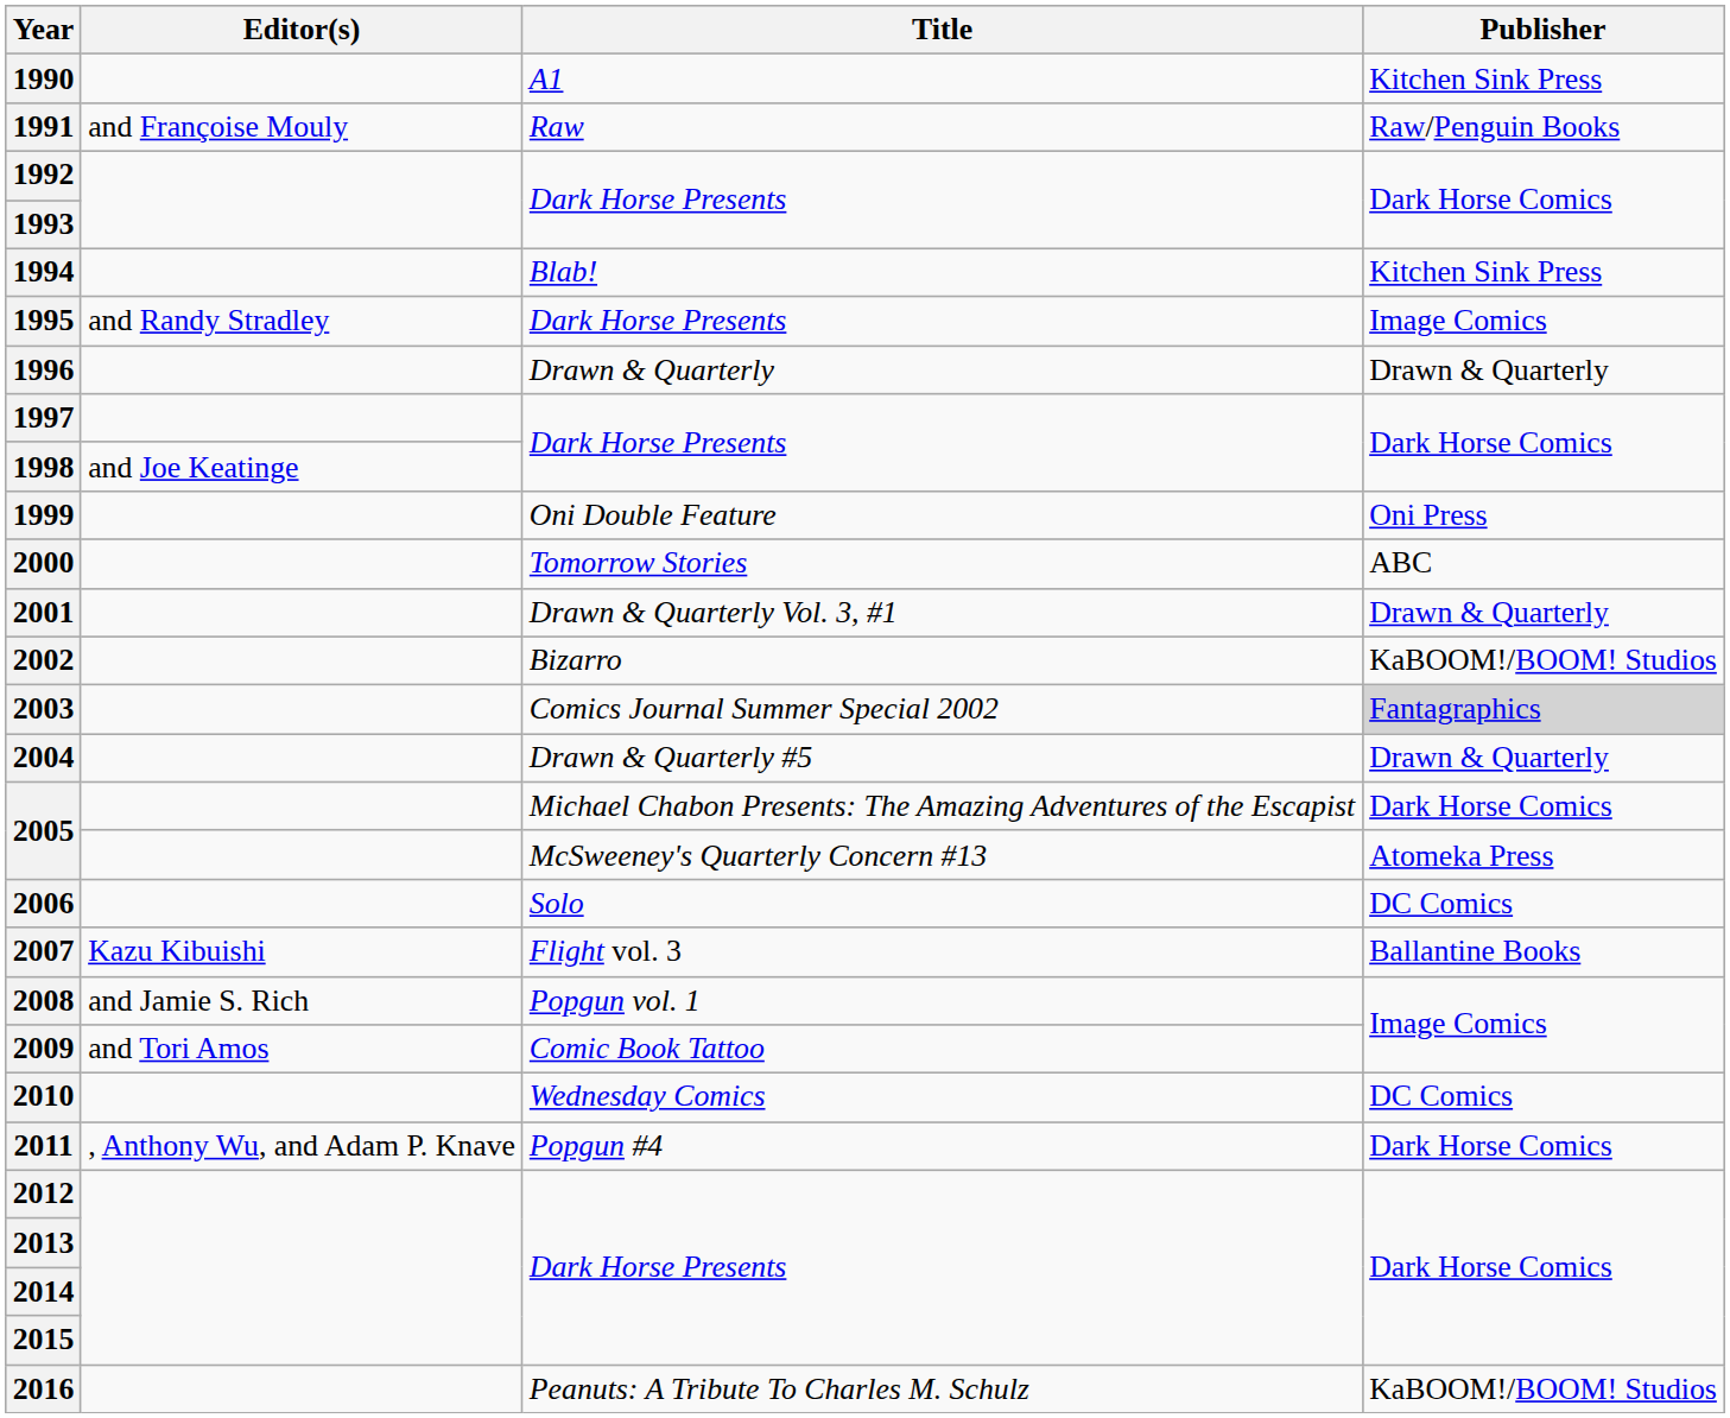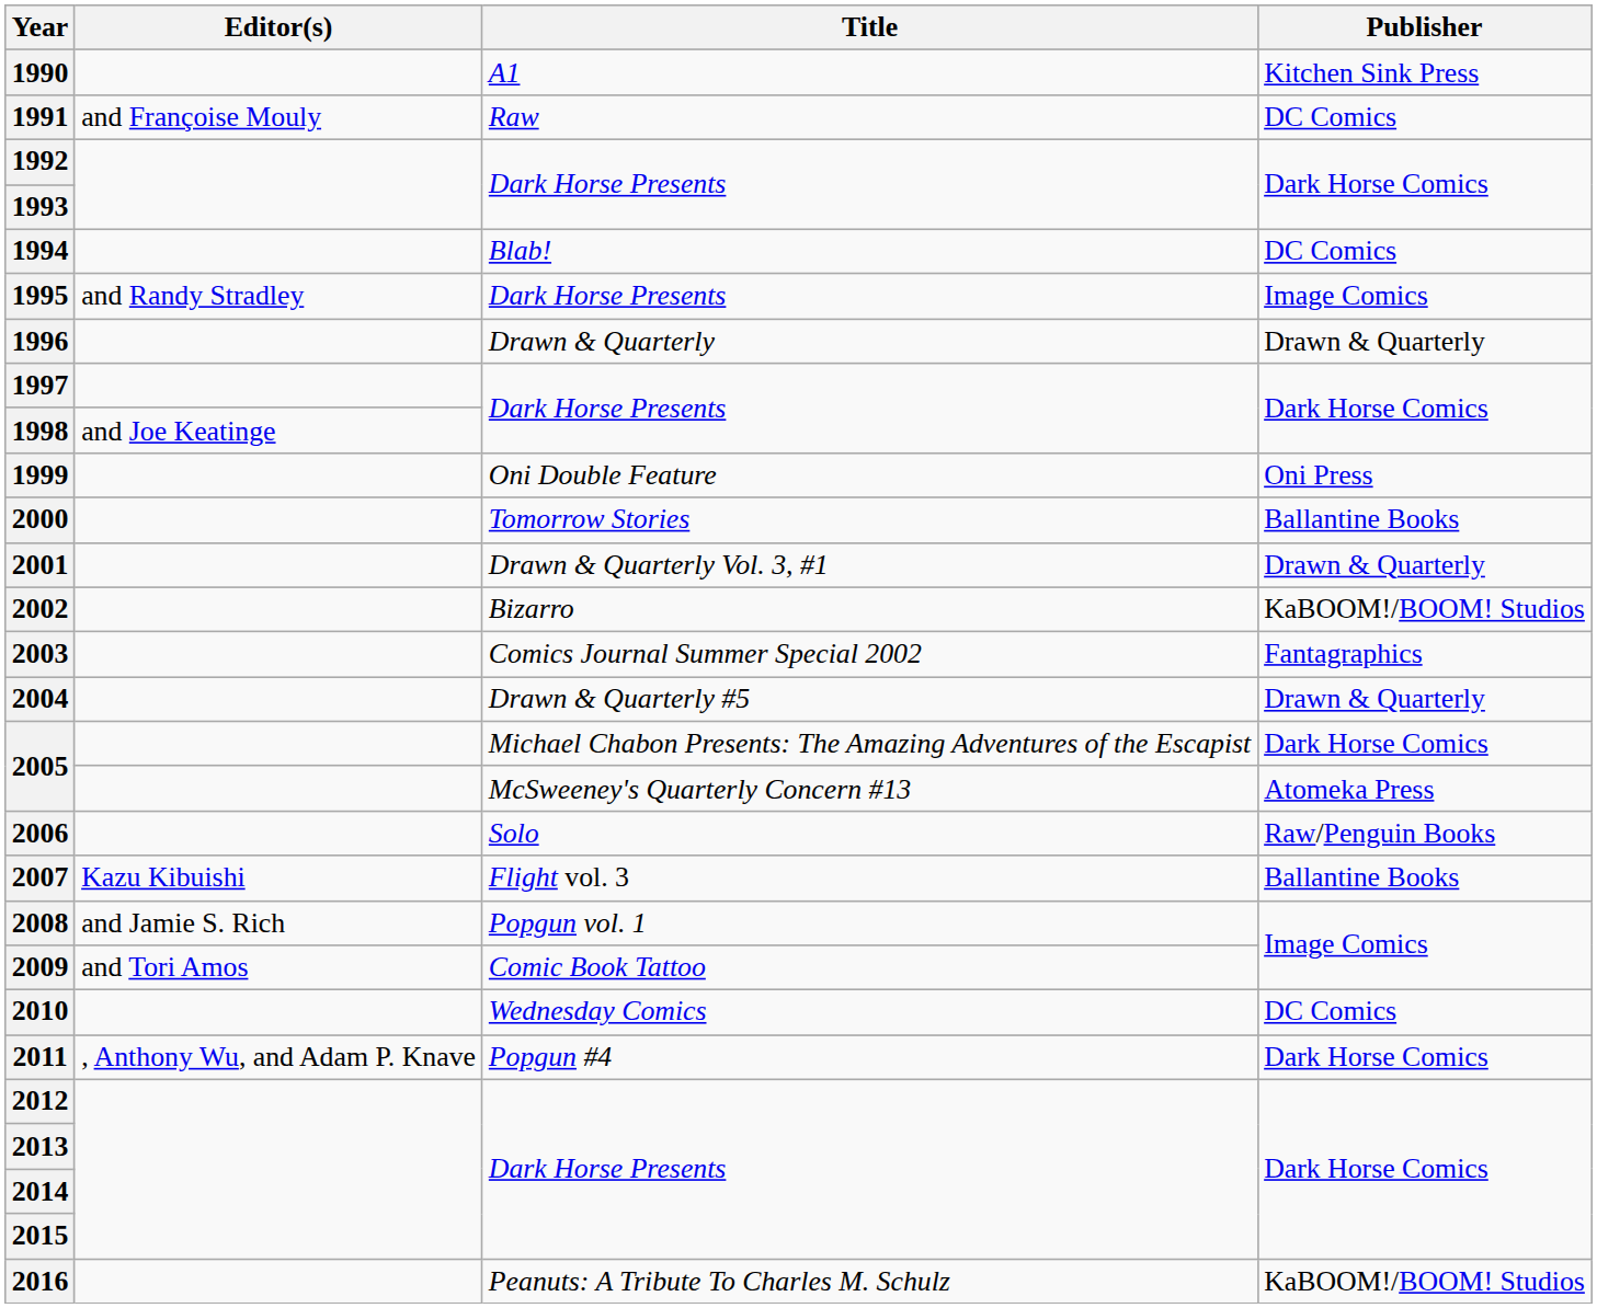 <table class="wikitable sortable mw-collapsible">
 <tr>
 <th>Year</th>
 <th>Editor(s)</th>
 <th>Title</th>
 <th>Publisher</th>
 </tr>
 <tr>
 <th>1990</th>
 <td></td>
 <td><em><a href='#'>A1</a></em></td>
 <td><a href='#'>Kitchen Sink Press</a></td>
 </tr>
 <tr>
 <th>1991</th>
 <td> and <a href='#'>Françoise Mouly</a></td>
 <td><em><a href='#'>Raw</a></em></td>
-<td><a href='#'>Raw</a>/<a href='#'>Penguin Books</a></td>
+<td><a href='#'>DC Comics</a></td>
 </tr>
 <tr>
 <th>1992</th>
 <td rowspan="2"></td>
 <td rowspan="2"><em><a href='#'>Dark Horse Presents</a></em></td>
 <td rowspan="2"><a href='#'>Dark Horse Comics</a></td>
 </tr>
 <tr>
 <th>1993</th>
 </tr>
 <tr>
 <th>1994</th>
 <td></td>
 <td><em><a href='#'>Blab!</a></em></td>
-<td><a href='#'>Kitchen Sink Press</a></td>
+<td><a href='#'>DC Comics</a></td>
 </tr>
 <tr>
 <th>1995</th>
 <td> and <a href='#'>Randy Stradley</a></td>
 <td><em><a href='#'>Dark Horse Presents</a></em></td>
 <td><a href='#'>Image Comics</a></td>
 </tr>
 <tr>
 <th>1996</th>
 <td></td>
 <td><em>Drawn & Quarterly</em></td>
 <td>Drawn & Quarterly</td>
 </tr>
 <tr>
 <th>1997</th>
 <td></td>
 <td rowspan="2"><em><a href='#'>Dark Horse Presents</a></em></td>
 <td rowspan="2"><a href='#'>Dark Horse Comics</a></td>
 </tr>
 <tr>
 <th>1998</th>
 <td> and <a href='#'>Joe Keatinge</a></td>
 </tr>
 <tr>
 <th>1999</th>
 <td></td>
 <td><em>Oni Double Feature</em></td>
 <td><a href='#'>Oni Press</a></td>
 </tr>
 <tr>
 <th>2000</th>
 <td></td>
 <td><em><a href='#'>Tomorrow Stories</a></em></td>
-<td>ABC</td>
+<td><a href='#'>Ballantine Books</a></td>
 </tr>
 <tr>
 <th>2001</th>
 <td></td>
 <td><em>Drawn & Quarterly Vol. 3, #1</em></td>
 <td><a href='#'>Drawn & Quarterly</a></td>
 </tr>
 <tr>
 <th>2002</th>
 <td></td>
 <td><em>Bizarro</em></td>
 <td>KaBOOM!/<a href='#'>BOOM! Studios</a></td>
 </tr>
 <tr>
 <th>2003</th>
 <td></td>
 <td><em>Comics Journal Summer Special 2002</em></td>
-<td style="background: lightgrey;"><a href='#'>Fantagraphics</a></td>
+<td><a href='#'>Fantagraphics</a></td>
 </tr>
 <tr>
 <th>2004</th>
 <td></td>
 <td><em>Drawn & Quarterly #5</em></td>
 <td><a href='#'>Drawn & Quarterly</a></td>
 </tr>
 <tr>
 <th rowspan="2">2005</th>
 <td></td>
 <td><em>Michael Chabon Presents: The Amazing Adventures of the Escapist</em></td>
 <td><a href='#'>Dark Horse Comics</a></td>
 </tr>
 <tr>
 <td></td>
 <td><em>McSweeney's Quarterly Concern #13</em></td>
 <td><a href='#'>Atomeka Press</a></td>
 </tr>
 <tr>
 <th>2006</th>
 <td></td>
 <td><em><a href='#'>Solo</a></em></td>
-<td><a href='#'>DC Comics</a></td>
+<td><a href='#'>Raw</a>/<a href='#'>Penguin Books</a></td>
 </tr>
 <tr>
 <th>2007</th>
 <td><a href='#'>Kazu Kibuishi</a></td>
 <td><em><a href='#'>Flight</a></em> vol. 3</td>
 <td><a href='#'>Ballantine Books</a></td>
 </tr>
 <tr>
 <th>2008</th>
 <td> and Jamie S. Rich</td>
 <td><em><a href='#'>Popgun</a> vol. 1</em></td>
 <td rowspan="2"><a href='#'>Image Comics</a></td>
 </tr>
 <tr>
 <th>2009</th>
 <td> and <a href='#'>Tori Amos</a></td>
 <td><em><a href='#'>Comic Book Tattoo</a></em></td>
 </tr>
 <tr>
 <th>2010</th>
 <td></td>
 <td><em><a href='#'>Wednesday Comics</a></em></td>
 <td><a href='#'>DC Comics</a></td>
 </tr>
 <tr>
 <th>2011</th>
 <td>, <a href='#'>Anthony Wu</a>, and Adam P. Knave</td>
 <td><em><a href='#'>Popgun</a> #4</em></td>
 <td><a href='#'>Dark Horse Comics</a></td>
 </tr>
 <tr>
 <th>2012</th>
 <td rowspan="4"></td>
 <td rowspan="4"><em><a href='#'>Dark Horse Presents</a></em></td>
 <td rowspan="4"><a href='#'>Dark Horse Comics</a></td>
 </tr>
 <tr>
 <th>2013</th>
 </tr>
 <tr>
 <th>2014</th>
 </tr>
 <tr>
 <th>2015</th>
 </tr>
 <tr>
 <th>2016</th>
 <td></td>
 <td><em>Peanuts: A Tribute To Charles M. Schulz</em></td>
 <td>KaBOOM!/<a href='#'>BOOM! Studios</a></td>
 </tr>
 </table>
